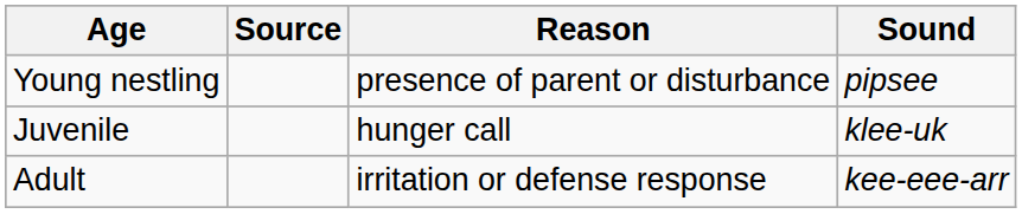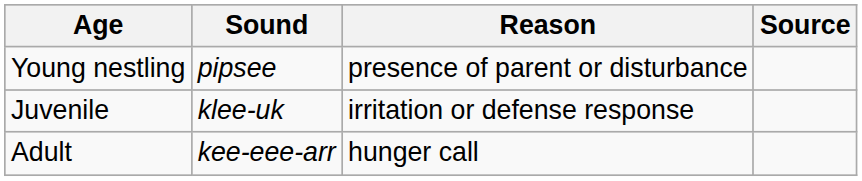 <table class="wikitable">
 <tr>
 <th>Age</th>
+<th>Sound</th>
+<th>Reason</th>
 <th>Source</th>
-<th>Reason</th>
-<th>Sound</th>
 </tr>
 <tr>
 <td>Young nestling</td>
+<td><em>pipsee</em></td>
+<td>presence of parent or disturbance</td>
 <td></td>
-<td>presence of parent or disturbance</td>
-<td><em>pipsee</em></td>
 </tr>
 <tr>
 <td>Juvenile</td>
+<td><em>klee-uk</em></td>
+<td>irritation or defense response</td>
 <td></td>
-<td>hunger call</td>
-<td><em>klee-uk</em></td>
 </tr>
 <tr>
 <td>Adult</td>
+<td><em>kee-eee-arr</em></td>
+<td>hunger call</td>
 <td></td>
-<td>irritation or defense response</td>
-<td><em>kee-eee-arr</em></td>
 </tr>
 </table>
